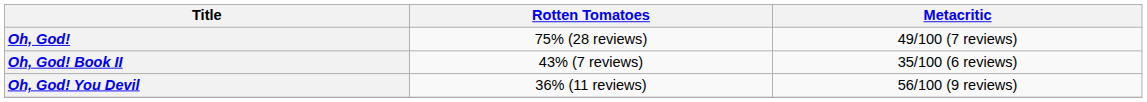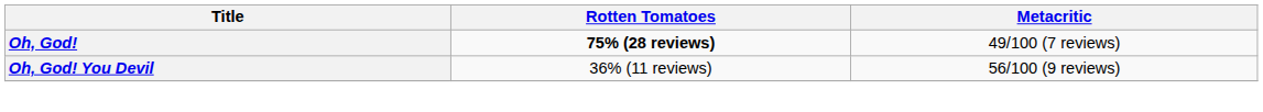 <table class="wikitable sortable" width=99% border="1" style="text-align: center;">
 <tr>
 <th>Title</th>
 <th><a href='#'>Rotten Tomatoes</a></th>
 <th><a href='#'>Metacritic</a></th>
 </tr>
 <tr>
 <th style="text-align: left;"><em><a href='#'>Oh, God!</a></em></th>
-<td>75% (28 reviews)</td>
+<td><strong>75% (28 reviews)</strong></td>
 <td>49/100 (7 reviews)</td>
-</tr>
-<tr>
-<th style="text-align: left;"><em><a href='#'>Oh, God! Book II</a></em></th>
-<td>43% (7 reviews)</td>
-<td>35/100 (6 reviews)</td>
 </tr>
 <tr>
 <th style="text-align: left;"><em><a href='#'>Oh, God! You Devil</a></em></th>
 <td>36% (11 reviews)</td>
 <td>56/100 (9 reviews)</td>
 </tr>
 <tr>
 </tr>
 </table>
